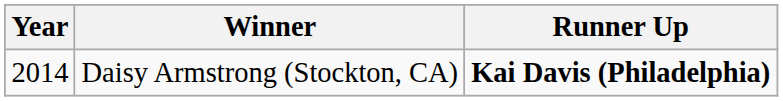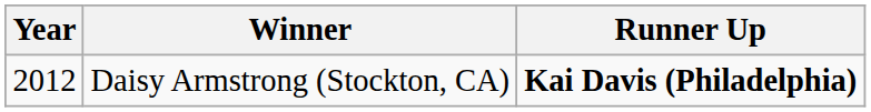 <table class="wikitable">
 <tr>
 <th>Year</th>
 <th>Winner</th>
 <th>Runner Up</th>
 </tr>
 <tr>
-<td>2014</td>
+<td>2012</td>
 <td>Daisy Armstrong (Stockton, CA)</td>
 <td><strong>Kai Davis (Philadelphia)</strong></td>
 </tr>
 </table>
